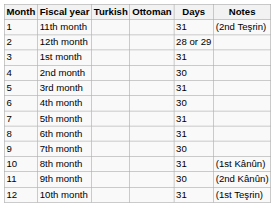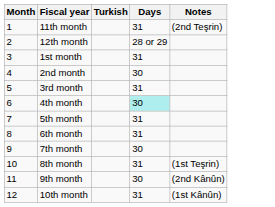 <table class="wikitable">
 <tr>
 <th scope="col">Month</th>
 <th scope="col">Fiscal year</th>
 <th scope="col">Turkish</th>
-<th scope="col">Ottoman</th>
 <th scope="col">Days</th>
 <th scope="col">Notes</th>
 </tr>
 <tr>
 <td>1</td>
 <td>11th month</td>
 <td></td>
-<td style="line-height: normal; font-size: large; text-align: right;"></td>
 <td>31</td>
 <td> (2nd Teşrin)</td>
 </tr>
 <tr>
 <td>2</td>
 <td>12th month</td>
 <td></td>
-<td style="line-height: normal; font-size: large; text-align: right;"></td>
 <td>28 or 29</td>
 <td> </td>
 </tr>
 <tr>
 <td>3</td>
 <td>1st month</td>
 <td></td>
-<td style="line-height: normal; font-size: large; text-align: right;"></td>
 <td>31</td>
 <td> </td>
 </tr>
 <tr>
 <td>4</td>
 <td>2nd month</td>
 <td></td>
-<td style="line-height: normal; font-size: large; text-align: right;"></td>
 <td>30</td>
 <td> </td>
 </tr>
 <tr>
 <td>5</td>
 <td>3rd month</td>
 <td></td>
-<td style="line-height: normal; font-size: large; text-align: right;"></td>
 <td>31</td>
 <td> </td>
 </tr>
 <tr>
 <td>6</td>
 <td>4th month</td>
 <td></td>
-<td style="line-height: normal; font-size: large; text-align: right;"></td>
-<td>30</td>
+<td style="background: paleturquoise;">30</td>
 <td> </td>
 </tr>
 <tr>
 <td>7</td>
 <td>5th month</td>
 <td></td>
-<td style="line-height: normal; font-size: large; text-align: right;"></td>
 <td>31</td>
 <td> </td>
 </tr>
 <tr>
 <td>8</td>
 <td>6th month</td>
 <td></td>
-<td style="line-height: normal; font-size: large; text-align: right;"></td>
 <td>31</td>
 <td> </td>
 </tr>
 <tr>
 <td>9</td>
 <td>7th month</td>
 <td></td>
-<td style="line-height: normal; font-size: large; text-align: right;"></td>
 <td>30</td>
 <td> </td>
 </tr>
 <tr>
 <td>10</td>
 <td>8th month</td>
 <td></td>
-<td style="line-height: normal; font-size: large; text-align: right;"></td>
 <td>31</td>
-<td> (1st Kânûn)</td>
+<td> (1st Teşrin)</td>
 </tr>
 <tr>
 <td>11</td>
 <td>9th month</td>
 <td></td>
-<td style="line-height: normal; font-size: large; text-align: right;"></td>
 <td>30</td>
 <td> (2nd Kânûn)</td>
 </tr>
 <tr>
 <td>12</td>
 <td>10th month</td>
 <td></td>
-<td style="line-height: normal; font-size: large; text-align: right;"></td>
 <td>31</td>
-<td> (1st Teşrin)</td>
+<td> (1st Kânûn)</td>
 </tr>
 </table>
